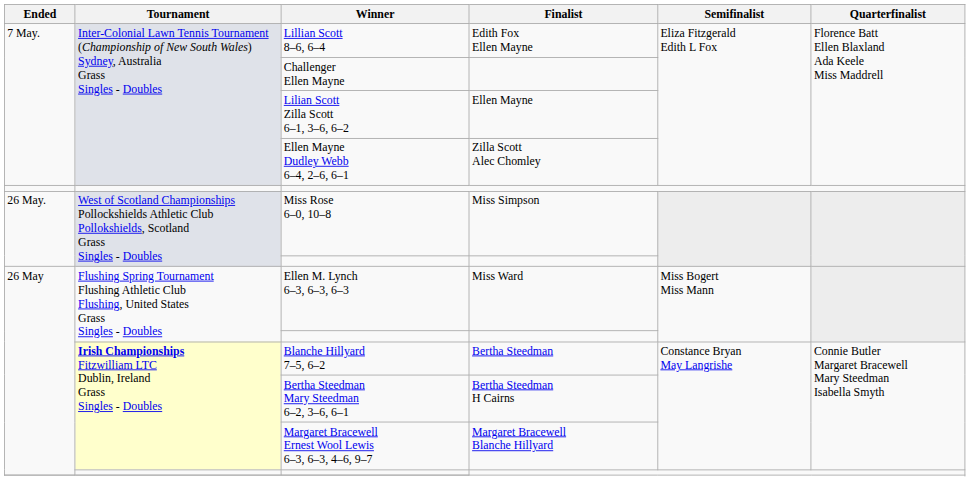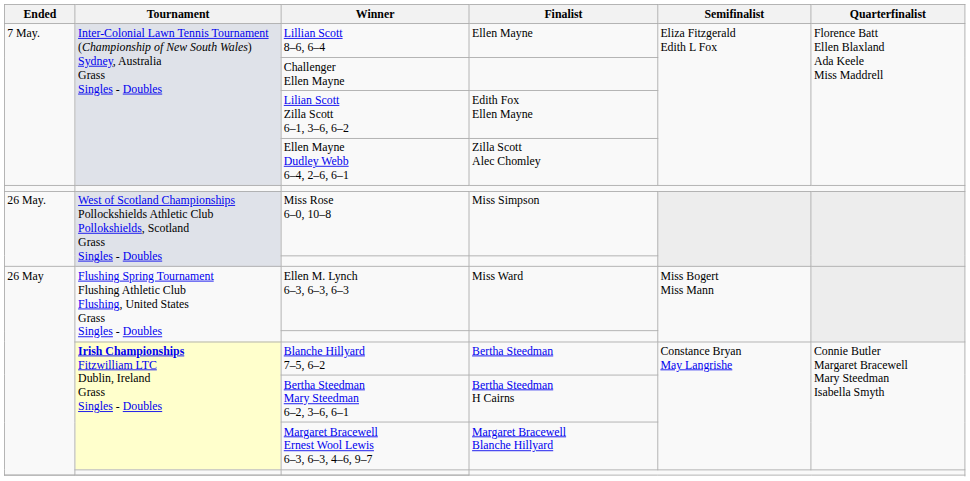 <table class="wikitable" style="font-size:85%;">
 <tr>
 <th width="75">Ended</th>
 <th width="230">Tournament</th>
 <th width="210">Winner</th>
 <th width="210">Finalist</th>
 <th width="170">Semifinalist</th>
 <th width="170">Quarterfinalist</th>
 </tr>
 <tr valign=top>
 <td rowspan=4>7 May.</td>
 <td style="background:#dfe2e9" rowspan=4><a href='#'>Inter-Colonial Lawn Tennis Tournament</a><br> (<em>Championship of New South Wales</em>)<br><a href='#'>Sydney</a>, Australia<br>Grass<br><a href='#'>Singles</a> - <a href='#'>Doubles</a></td>
 <td> <a href='#'>Lillian Scott</a><br>8–6, 6–4</td>
-<td>  Edith Fox<br> Ellen Mayne</td>
+<td> Ellen Mayne</td>
 <td rowspan=4>  Eliza Fitzgerald<br> Edith L Fox</td>
 <td rowspan=4> Florence Batt<br> Ellen Blaxland<br>  Ada Keele<br> Miss Maddrell</td>
 </tr>
 <tr valign=top>
 <td>Challenger<br> Ellen Mayne</td>
 </tr>
 <tr valign=top>
 <td>  <a href='#'>Lilian Scott</a><br> Zilla Scott <br>6–1, 3–6, 6–2</td>
-<td> Ellen Mayne</td>
+<td>  Edith Fox<br> Ellen Mayne</td>
 </tr>
 <tr valign=top>
 <td> Ellen Mayne<br> <a href='#'>Dudley Webb</a><br>6–4, 2–6, 6–1</td>
 <td> Zilla Scott<br> Alec Chomley</td>
 </tr>
 <tr valign=top>
 <td></td>
 <td></td>
 </tr>
 <tr valign=top>
 <td rowspan=2>26 May.</td>
 <td style="background:#dfe2e9" rowspan=2><a href='#'>West of Scotland Championships</a><br>Pollockshields Athletic Club<br><a href='#'>Pollokshields</a>, Scotland<br>Grass<br><a href='#'>Singles</a> - <a href='#'>Doubles</a></td>
 <td> Miss Rose<br>6–0, 10–8</td>
 <td>  Miss Simpson</td>
 <td style="background:#ededed;" rowspan=2></td>
 <td style="background:#ededed;" rowspan=2></td>
 </tr>
 <tr valign=top>
 <td></td>
 <td></td>
 </tr>
 <tr valign=top>
 <td rowspan=6>26 May</td>
 <td rowspan=2><a href='#'>Flushing Spring Tournament</a><br>Flushing Athletic Club<br><a href='#'>Flushing</a>, United States<br>Grass <br><a href='#'>Singles</a> - <a href='#'>Doubles</a></td>
 <td> Ellen M. Lynch<br> 6–3, 6–3, 6–3</td>
 <td>  Miss Ward</td>
 <td rowspan=2> Miss Bogert <br> Miss Mann</td>
 <td style="background:#ededed;" rowspan=2></td>
 </tr>
 <tr valign=top>
 <td></td>
 <td></td>
 </tr>
 <tr valign=top>
 <td style="background:#ffc;" rowspan=3><strong><a href='#'>Irish Championships</a></strong> <br><a href='#'>Fitzwilliam LTC</a><br>Dublin, Ireland<br>Grass<br><a href='#'>Singles</a> - <a href='#'>Doubles</a></td>
 <td> <a href='#'>Blanche Hillyard</a><br>7–5, 6–2</td>
 <td> <a href='#'>Bertha Steedman</a></td>
 <td rowspan=3> Constance Bryan<br> <a href='#'>May Langrishe</a></td>
 <td rowspan=3> Connie Butler <br> Margaret Bracewell<br> Mary Steedman<br> Isabella Smyth</td>
 </tr>
 <tr valign=top>
 <td> <a href='#'>Bertha Steedman</a><br> <a href='#'>Mary Steedman</a><br>6–2, 3–6, 6–1</td>
 <td> <a href='#'>Bertha Steedman</a><br> H Cairns</td>
 </tr>
 <tr valign=top>
 <td> <a href='#'>Margaret Bracewell</a><br> <a href='#'>Ernest Wool Lewis</a><br>6–3, 6–3, 4–6, 9–7</td>
 <td> <a href='#'>Margaret Bracewell</a><br> <a href='#'>Blanche Hillyard</a></td>
 </tr>
 <tr valign=top>
 <td></td>
 <td></td>
 </tr>
 <tr valign=top>
 </tr>
 </table>
